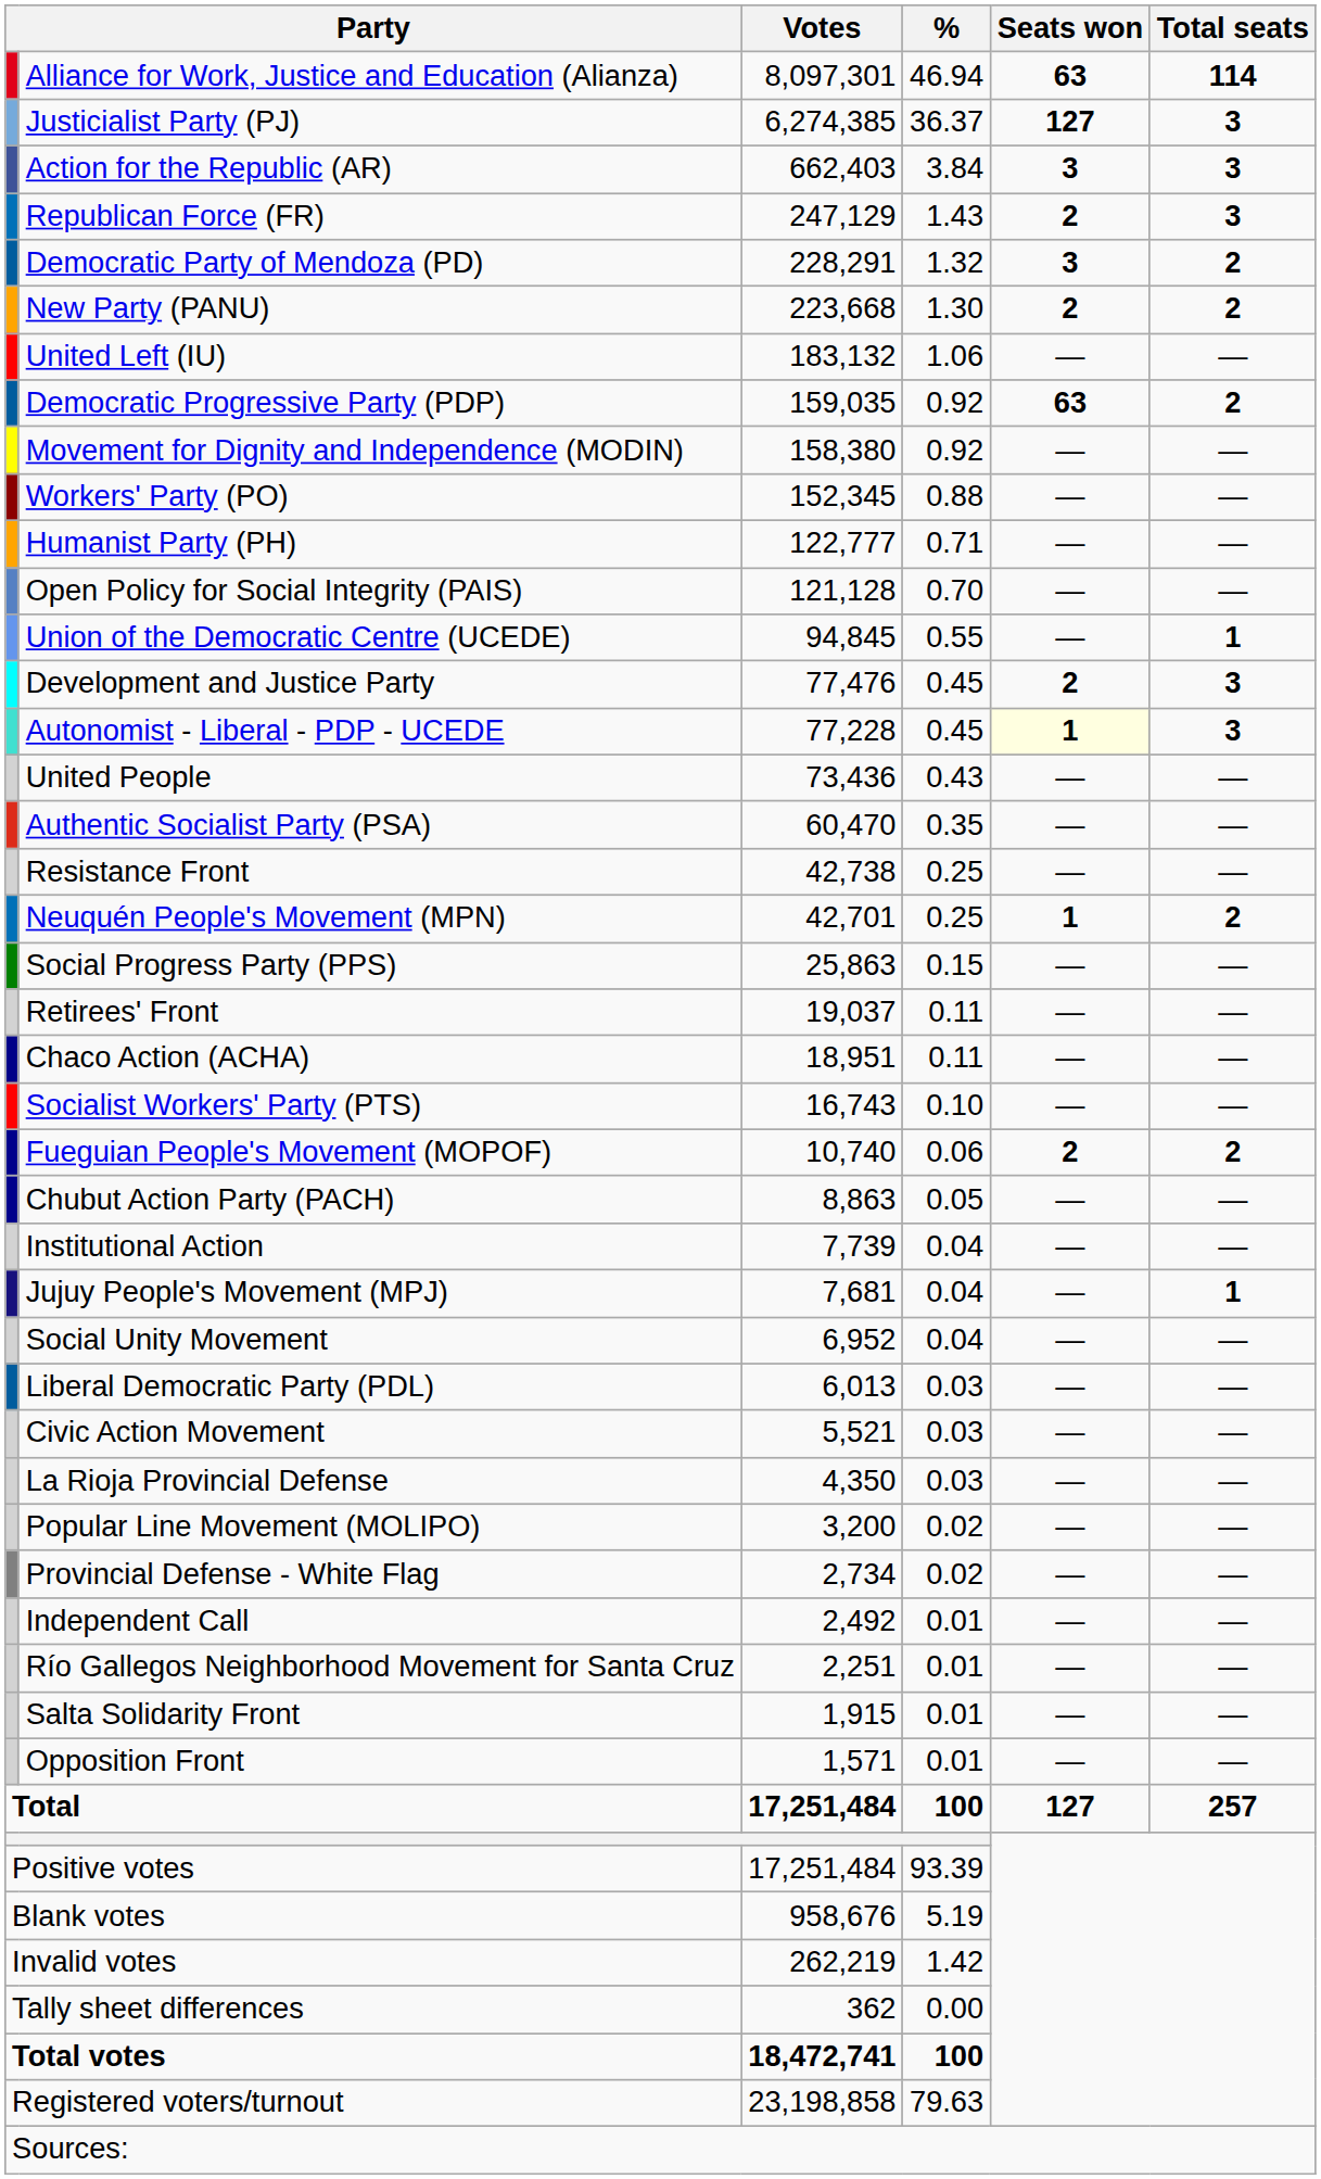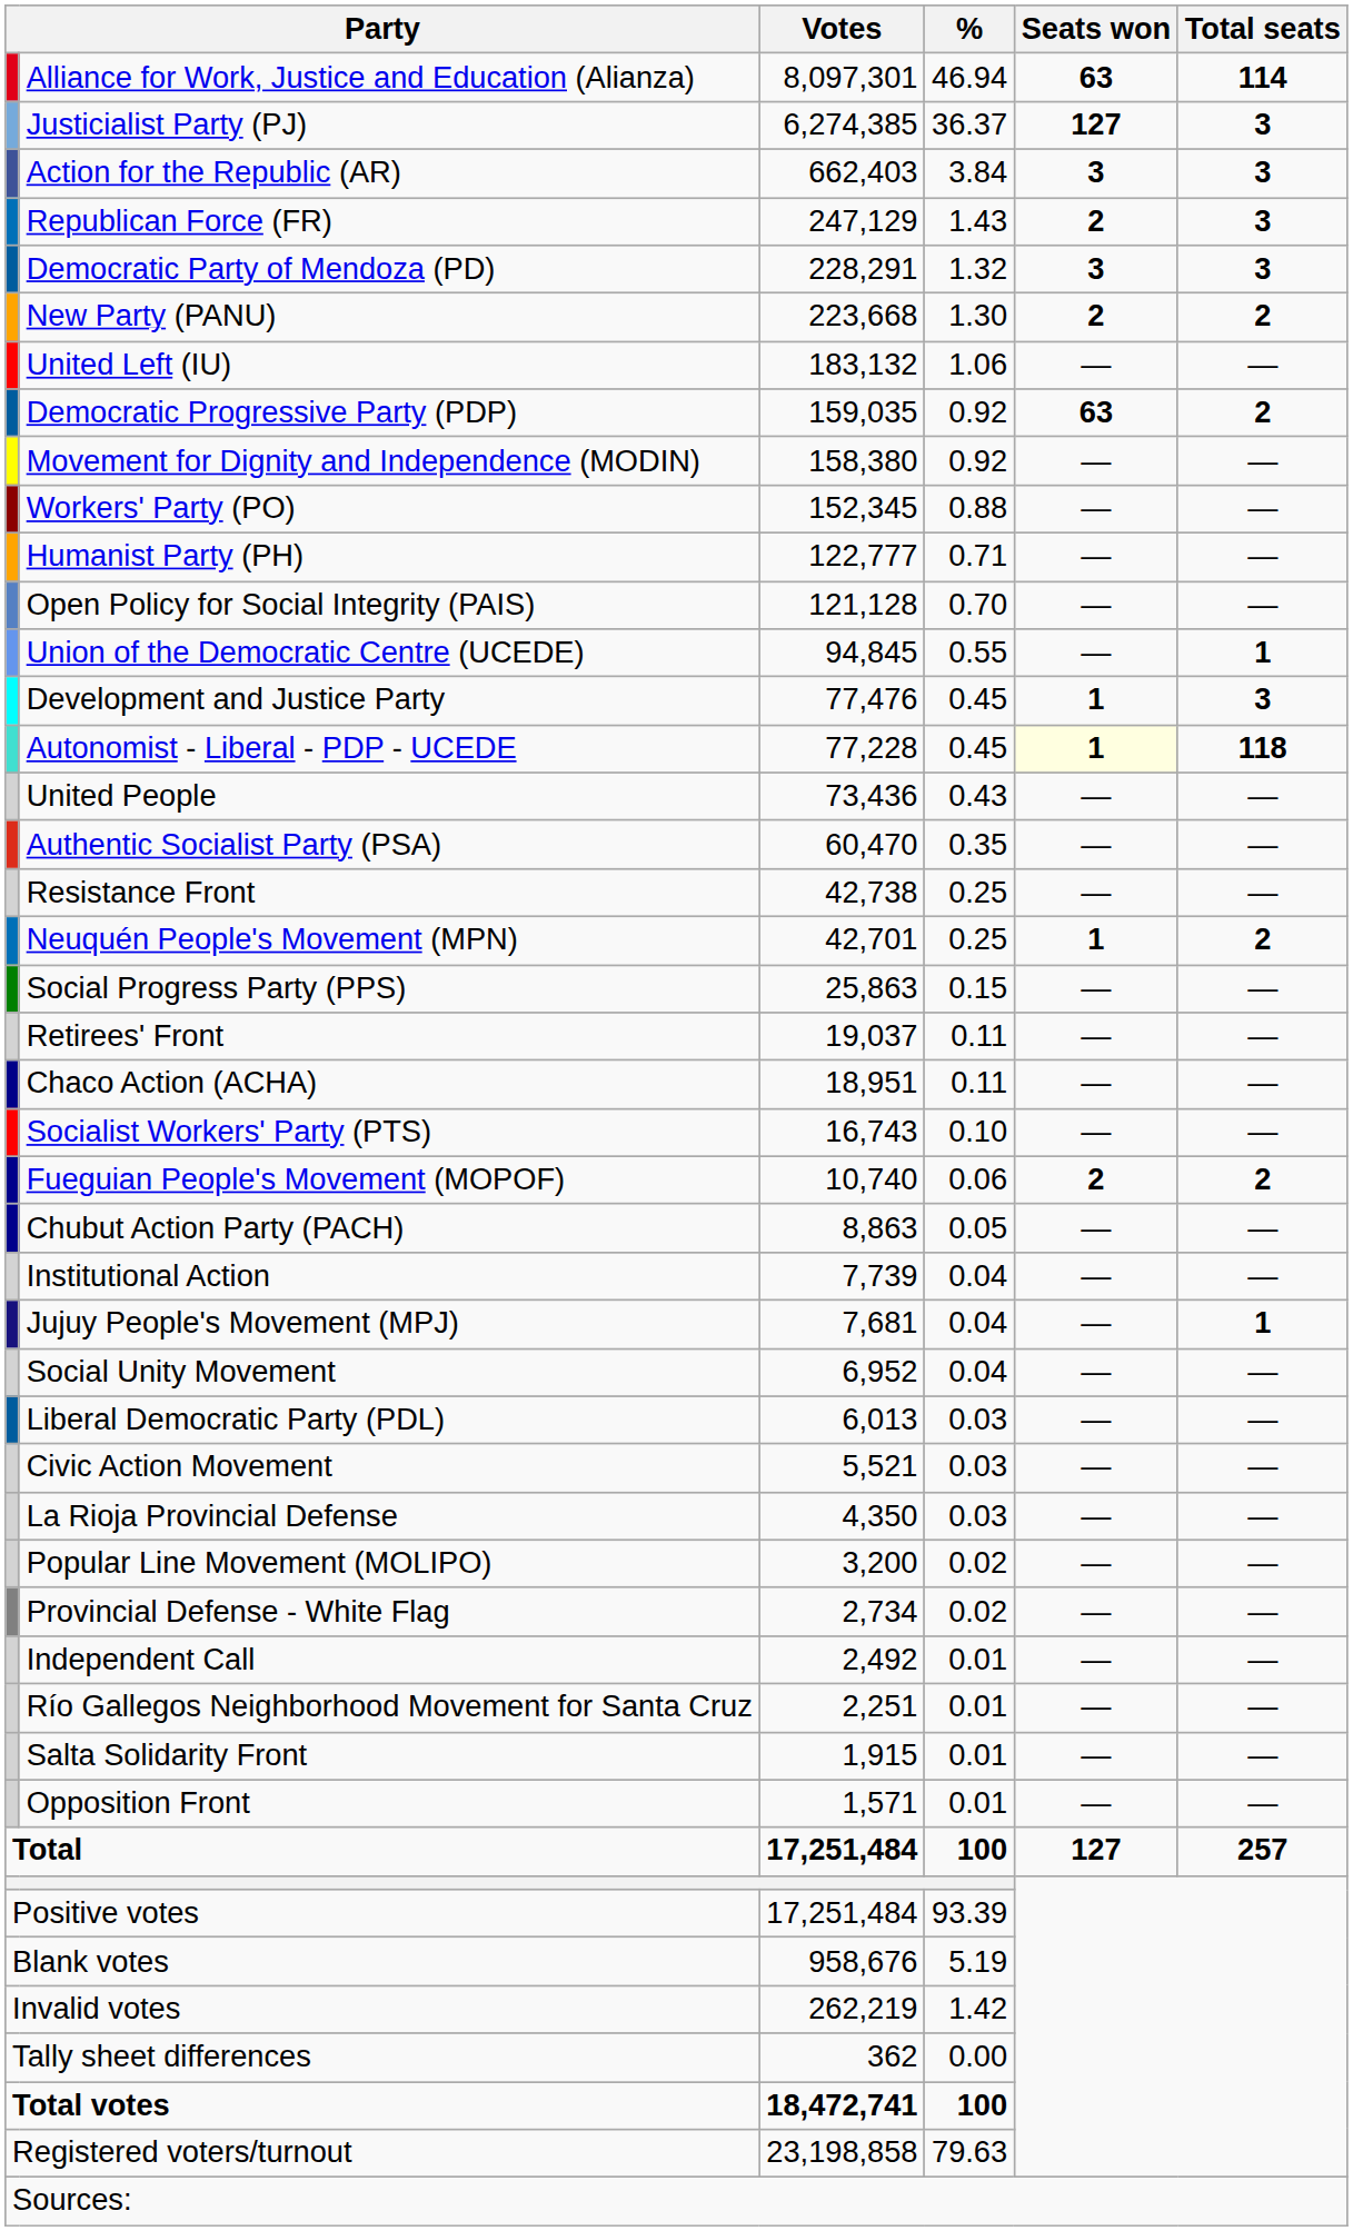 <table class="wikitable" style="text-align:right;">
 <tr>
 <th colspan=2>Party</th>
 <th>Votes</th>
 <th>%</th>
 <th>Seats won</th>
 <th>Total seats</th>
 </tr>
 <tr>
 <td bgcolor=#E10019></td>
 <td align=left><a href='#'>Alliance for Work, Justice and Education</a> (Alianza)</td>
 <td>8,097,301</td>
 <td>46.94</td>
 <td align=center><strong>63</strong></td>
 <td align=center><strong>114</strong></td>
 </tr>
 <tr>
 <td bgcolor=#75AADB></td>
 <td align=left><a href='#'>Justicialist Party</a> (PJ)</td>
 <td>6,274,385</td>
 <td>36.37</td>
 <td align=center><strong>127</strong></td>
 <td align=center><strong>3</strong></td>
 </tr>
 <tr>
 <td bgcolor=#3E5298></td>
 <td align=left><a href='#'>Action for the Republic</a> (AR)</td>
 <td>662,403</td>
 <td>3.84</td>
 <td align=center><strong>3</strong></td>
 <td align=center><strong>3</strong></td>
 </tr>
 <tr>
 <td bgcolor=#0070B8></td>
 <td align=left><a href='#'>Republican Force</a> (FR)</td>
 <td>247,129</td>
 <td>1.43</td>
 <td align=center><strong>2</strong></td>
 <td align=center><strong>3</strong></td>
 </tr>
 <tr>
 <td bgcolor=#005C9E></td>
 <td align=left><a href='#'>Democratic Party of Mendoza</a> (PD)</td>
 <td>228,291</td>
 <td>1.32</td>
 <td align=center><strong>3</strong></td>
-<td align=center><strong>2</strong></td>
+<td align=center><strong>3</strong></td>
 </tr>
 <tr>
 <td bgcolor=orange></td>
 <td align=left><a href='#'>New Party</a> (PANU)</td>
 <td>223,668</td>
 <td>1.30</td>
 <td align=center><strong>2</strong></td>
 <td align=center><strong>2</strong></td>
 </tr>
 <tr>
 <td bgcolor=red></td>
 <td align=left><a href='#'>United Left</a> (IU)</td>
 <td>183,132</td>
 <td>1.06</td>
 <td align=center>—</td>
 <td align=center>—</td>
 </tr>
 <tr>
 <td bgcolor=#005C9E></td>
 <td align=left><a href='#'>Democratic Progressive Party</a> (PDP)</td>
 <td>159,035</td>
 <td>0.92</td>
 <td align=center><strong>63</strong></td>
 <td align=center><strong>2</strong></td>
 </tr>
 <tr>
 <td bgcolor=yellow></td>
 <td align=left><a href='#'>Movement for Dignity and Independence</a> (MODIN)</td>
 <td>158,380</td>
 <td>0.92</td>
 <td align=center>—</td>
 <td align=center>—</td>
 </tr>
 <tr>
 <td bgcolor=darkred></td>
 <td align=left><a href='#'>Workers' Party</a> (PO)</td>
 <td>152,345</td>
 <td>0.88</td>
 <td align=center>—</td>
 <td align=center>—</td>
 </tr>
 <tr>
 <td bgcolor=orange></td>
 <td align=left><a href='#'>Humanist Party</a> (PH)</td>
 <td>122,777</td>
 <td>0.71</td>
 <td align=center>—</td>
 <td align=center>—</td>
 </tr>
 <tr>
 <td bgcolor=#5580C3></td>
 <td align=left>Open Policy for Social Integrity (PAIS)</td>
 <td>121,128</td>
 <td>0.70</td>
 <td align=center>—</td>
 <td align=center>—</td>
 </tr>
 <tr>
 <td bgcolor=#6495ED></td>
 <td align=left><a href='#'>Union of the Democratic Centre</a> (UCEDE)</td>
 <td>94,845</td>
 <td>0.55</td>
 <td align=center>—</td>
 <td align=center><strong>1</strong></td>
 </tr>
 <tr>
 <td bgcolor=#00FFFF></td>
 <td align=left>Development and Justice Party</td>
 <td>77,476</td>
 <td>0.45</td>
-<td align=center><strong>2</strong></td>
+<td align=center><strong>1</strong></td>
 <td align=center><strong>3</strong></td>
 </tr>
 <tr>
 <td bgcolor=#40E0D0></td>
 <td align=left><a href='#'>Autonomist</a> - <a href='#'>Liberal</a> - <a href='#'>PDP</a> - <a href='#'>UCEDE</a></td>
 <td>77,228</td>
 <td>0.45</td>
 <td align=center style="background: lightyellow;"><strong>1</strong></td>
-<td align=center><strong>3</strong></td>
+<td align=center><strong>118</strong></td>
 </tr>
 <tr>
 <td bgcolor=lightgrey></td>
 <td align=left>United People</td>
 <td>73,436</td>
 <td>0.43</td>
 <td align=center>—</td>
 <td align=center>—</td>
 </tr>
 <tr>
 <td bgcolor=#DD2C1A></td>
 <td align=left><a href='#'>Authentic Socialist Party</a> (PSA)</td>
 <td>60,470</td>
 <td>0.35</td>
 <td align=center>—</td>
 <td align=center>—</td>
 </tr>
 <tr>
 <td bgcolor=lightgrey></td>
 <td align=left>Resistance Front</td>
 <td>42,738</td>
 <td>0.25</td>
 <td align=center>—</td>
 <td align=center>—</td>
 </tr>
 <tr>
 <td bgcolor=#0070B8></td>
 <td align=left><a href='#'>Neuquén People's Movement</a> (MPN)</td>
 <td>42,701</td>
 <td>0.25</td>
 <td align=center><strong>1</strong></td>
 <td align=center><strong>2</strong></td>
 </tr>
 <tr>
 <td bgcolor=green></td>
 <td align=left>Social Progress Party (PPS)</td>
 <td>25,863</td>
 <td>0.15</td>
 <td align=center>—</td>
 <td align=center>—</td>
 </tr>
 <tr>
 <td bgcolor=lightgrey></td>
 <td align=left>Retirees' Front</td>
 <td>19,037</td>
 <td>0.11</td>
 <td align=center>—</td>
 <td align=center>—</td>
 </tr>
 <tr>
 <td bgcolor=#000088></td>
 <td align=left>Chaco Action (ACHA)</td>
 <td>18,951</td>
 <td>0.11</td>
 <td align=center>—</td>
 <td align=center>—</td>
 </tr>
 <tr>
 <td bgcolor=red></td>
 <td align=left><a href='#'>Socialist Workers' Party</a> (PTS)</td>
 <td>16,743</td>
 <td>0.10</td>
 <td align=center>—</td>
 <td align=center>—</td>
 </tr>
 <tr>
 <td bgcolor=darkblue></td>
 <td align=left><a href='#'>Fueguian People's Movement</a> (MOPOF)</td>
 <td>10,740</td>
 <td>0.06</td>
 <td align=center><strong>2</strong></td>
 <td align=center><strong>2</strong></td>
 </tr>
 <tr>
 <td bgcolor=darkblue></td>
 <td align=left>Chubut Action Party (PACH)</td>
 <td>8,863</td>
 <td>0.05</td>
 <td align=center>—</td>
 <td align=center>—</td>
 </tr>
 <tr>
 <td bgcolor=lightgrey></td>
 <td align=left>Institutional Action</td>
 <td>7,739</td>
 <td>0.04</td>
 <td align=center>—</td>
 <td align=center>—</td>
 </tr>
 <tr>
 <td bgcolor=#17117D></td>
 <td align=left>Jujuy People's Movement (MPJ)</td>
 <td>7,681</td>
 <td>0.04</td>
 <td align=center>—</td>
 <td align=center><strong>1</strong></td>
 </tr>
 <tr>
 <td bgcolor=lightgrey></td>
 <td align=left>Social Unity Movement</td>
 <td>6,952</td>
 <td>0.04</td>
 <td align=center>—</td>
 <td align=center>—</td>
 </tr>
 <tr>
 <td bgcolor=#005C9E></td>
 <td align=left>Liberal Democratic Party (PDL)</td>
 <td>6,013</td>
 <td>0.03</td>
 <td align=center>—</td>
 <td align=center>—</td>
 </tr>
 <tr>
 <td bgcolor=lightgrey></td>
 <td align=left>Civic Action Movement</td>
 <td>5,521</td>
 <td>0.03</td>
 <td align=center>—</td>
 <td align=center>—</td>
 </tr>
 <tr>
 <td bgcolor=lightgrey></td>
 <td align=left>La Rioja Provincial Defense</td>
 <td>4,350</td>
 <td>0.03</td>
 <td align=center>—</td>
 <td align=center>—</td>
 </tr>
 <tr>
 <td bgcolor=lightgrey></td>
 <td align=left>Popular Line Movement (MOLIPO)</td>
 <td>3,200</td>
 <td>0.02</td>
 <td align=center>—</td>
 <td align=center>—</td>
 </tr>
 <tr>
 <td bgcolor=grey></td>
 <td align=left>Provincial Defense - White Flag</td>
 <td>2,734</td>
 <td>0.02</td>
 <td align=center>—</td>
 <td align=center>—</td>
 </tr>
 <tr>
 <td bgcolor=lightgrey></td>
 <td align=left>Independent Call</td>
 <td>2,492</td>
 <td>0.01</td>
 <td align=center>—</td>
 <td align=center>—</td>
 </tr>
 <tr>
 <td bgcolor=lightgrey></td>
 <td align=left>Río Gallegos Neighborhood Movement for Santa Cruz</td>
 <td>2,251</td>
 <td>0.01</td>
 <td align=center>—</td>
 <td align=center>—</td>
 </tr>
 <tr>
 <td bgcolor=lightgrey></td>
 <td align=left>Salta Solidarity Front</td>
 <td>1,915</td>
 <td>0.01</td>
 <td align=center>—</td>
 <td align=center>—</td>
 </tr>
 <tr>
 <td bgcolor=lightgrey></td>
 <td align=left>Opposition Front</td>
 <td>1,571</td>
 <td>0.01</td>
 <td align=center>—</td>
 <td align=center>—</td>
 </tr>
 <tr style="font-weight:bold">
 <td colspan=2 align=left>Total</td>
 <td>17,251,484</td>
 <td>100</td>
 <td align=center><strong>127</strong></td>
 <td align=center><strong>257</strong></td>
 </tr>
 <tr>
 <th colspan=4></th>
 <td rowspan=7 colspan=2></td>
 </tr>
 <tr>
 <td align=left colspan=2>Positive votes</td>
 <td>17,251,484</td>
 <td>93.39</td>
 </tr>
 <tr>
 <td align=left colspan=2>Blank votes</td>
 <td>958,676</td>
 <td>5.19</td>
 </tr>
 <tr>
 <td align=left colspan=2>Invalid votes</td>
 <td>262,219</td>
 <td>1.42</td>
 </tr>
 <tr>
 <td align=left colspan=2>Tally sheet differences</td>
 <td>362</td>
 <td>0.00</td>
 </tr>
 <tr style="font-weight:bold">
 <td align=left colspan=2>Total votes</td>
 <td>18,472,741</td>
 <td>100</td>
 </tr>
 <tr>
 <td align=left colspan=2>Registered voters/turnout</td>
 <td>23,198,858</td>
 <td>79.63</td>
 </tr>
 <tr>
 <td colspan=6 align=left>Sources:</td>
 </tr>
 </table>
